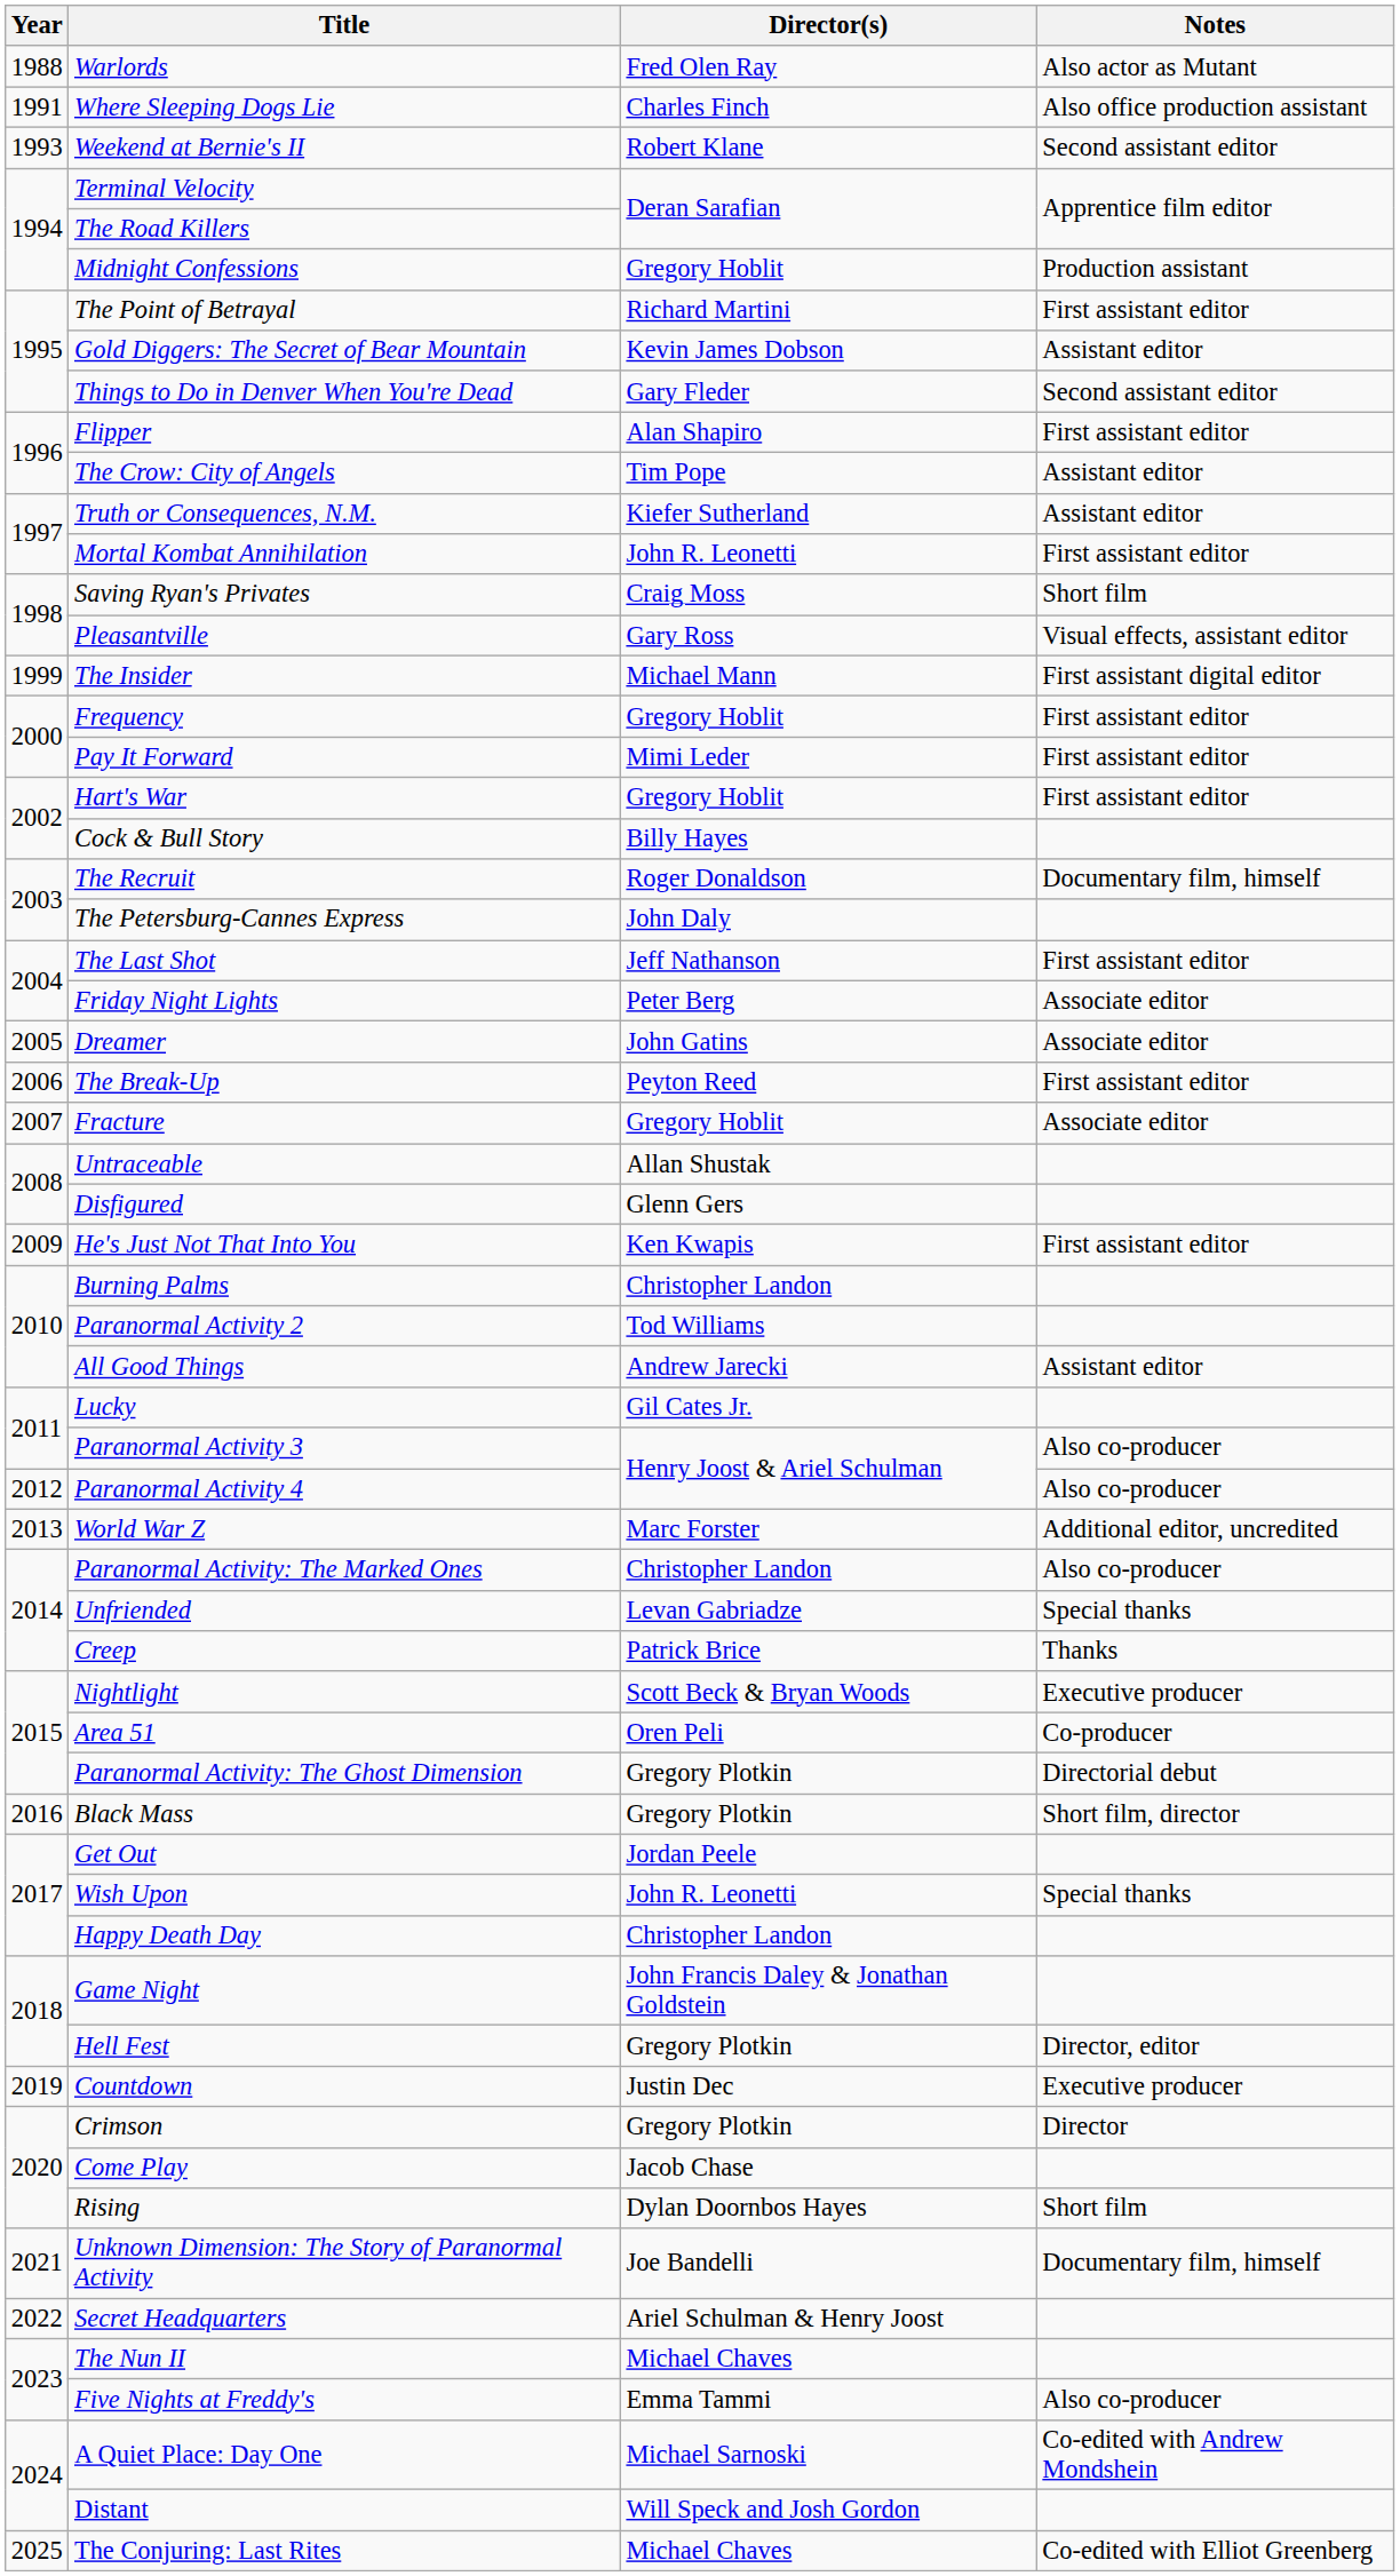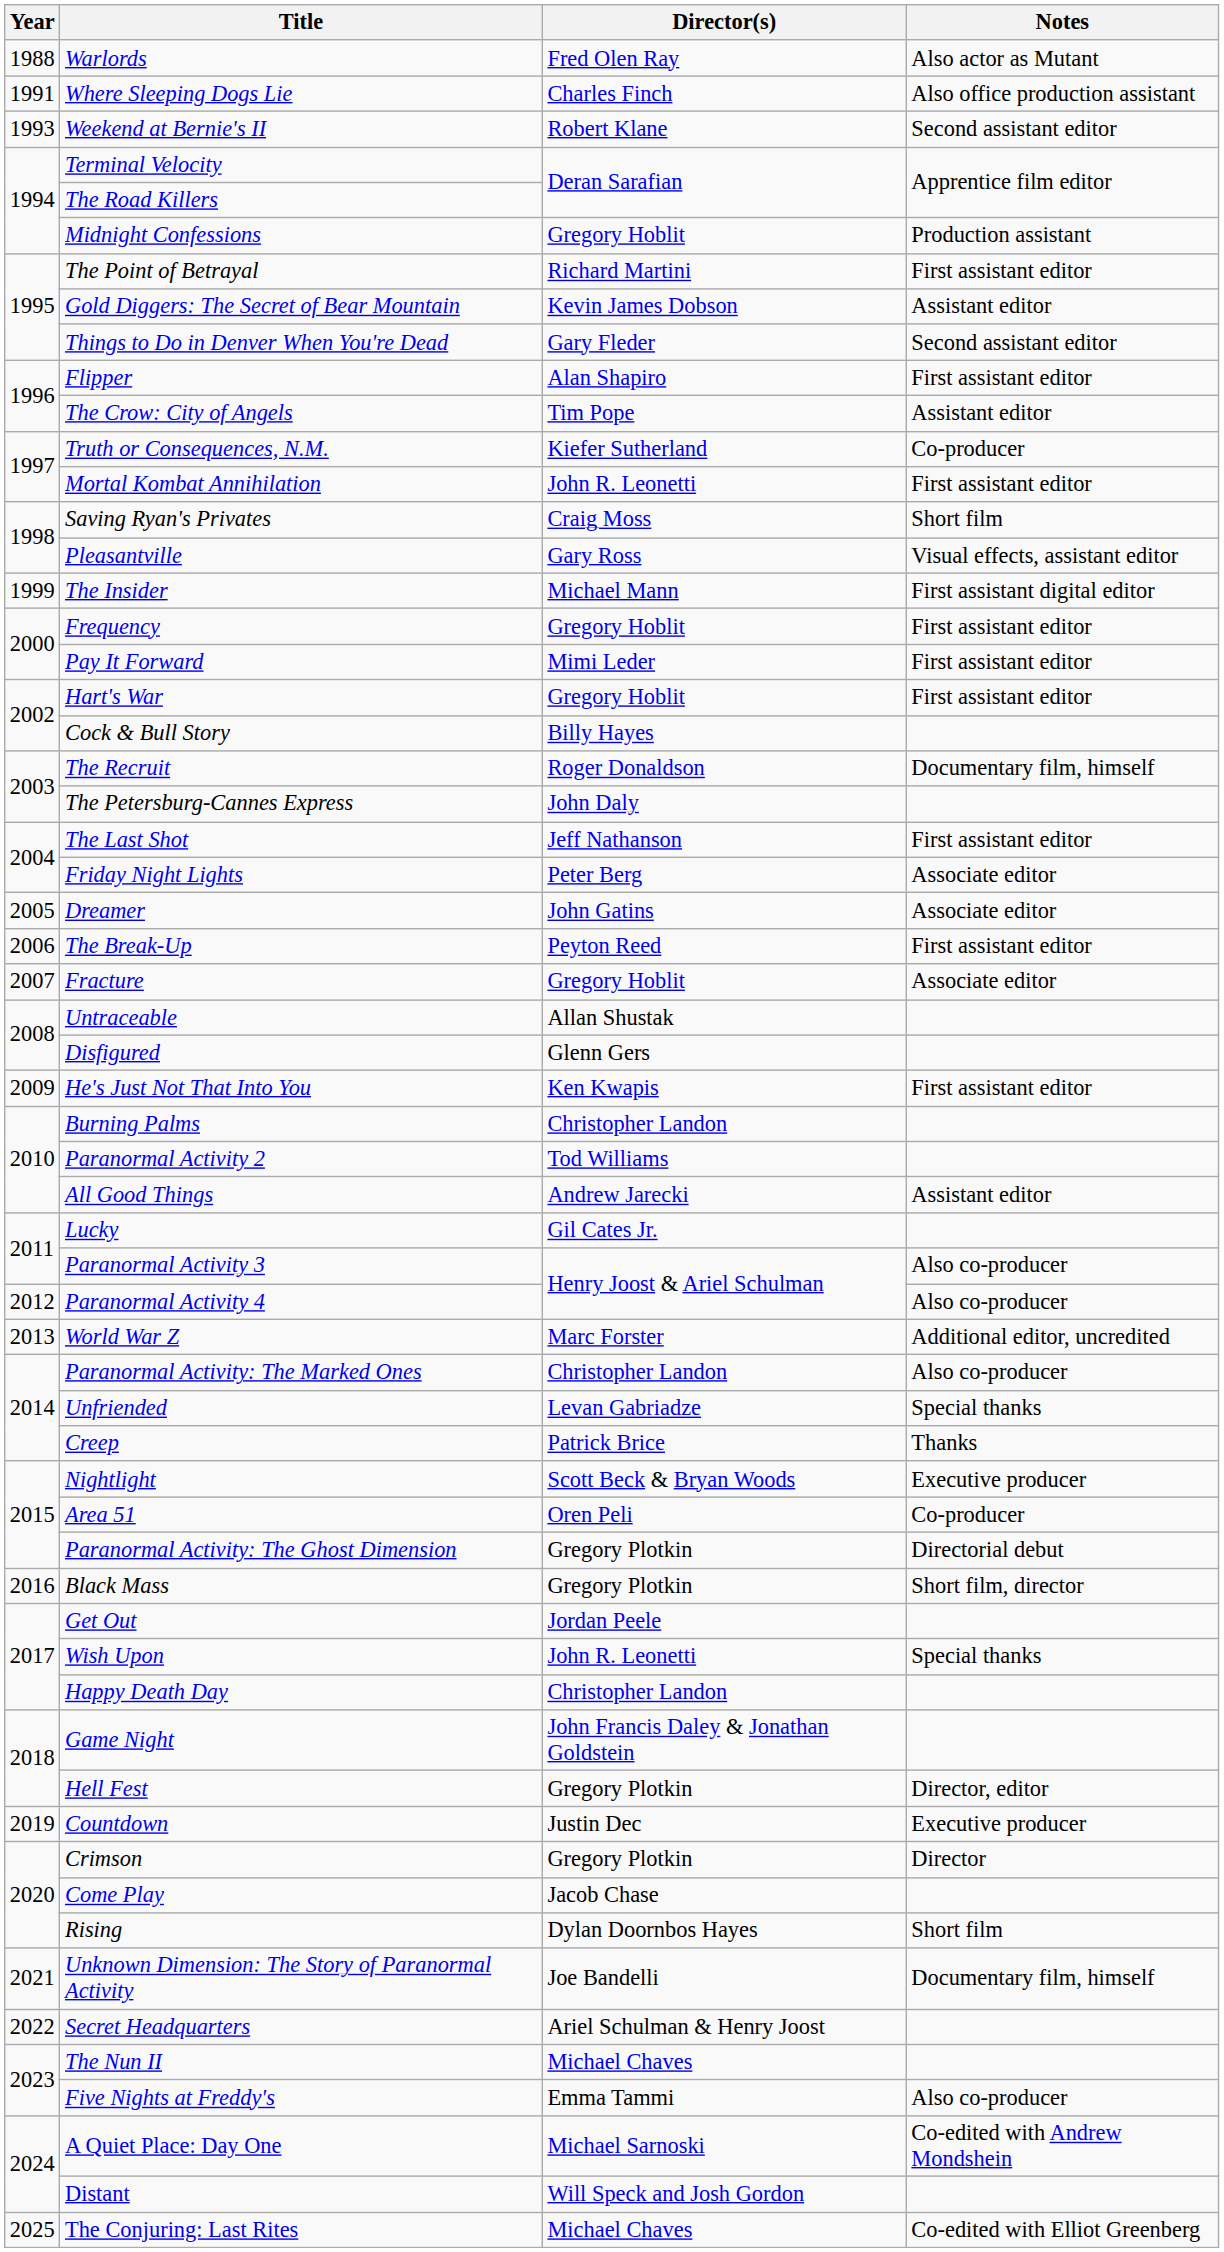 <table class="wikitable">
 <tr>
 <th>Year</th>
 <th>Title</th>
 <th>Director(s)</th>
 <th>Notes</th>
 </tr>
 <tr>
 <td>1988</td>
 <td><em><a href='#'>Warlords</a></em></td>
 <td><a href='#'>Fred Olen Ray</a></td>
 <td>Also actor as Mutant</td>
 </tr>
 <tr>
 <td>1991</td>
 <td><em><a href='#'>Where Sleeping Dogs Lie</a></em></td>
 <td><a href='#'>Charles Finch</a></td>
 <td>Also office production assistant</td>
 </tr>
 <tr>
 <td>1993</td>
 <td><em><a href='#'>Weekend at Bernie's II</a></em></td>
 <td><a href='#'>Robert Klane</a></td>
 <td>Second assistant editor</td>
 </tr>
 <tr>
 <td rowspan="3">1994</td>
 <td><em><a href='#'>Terminal Velocity</a></em></td>
 <td rowspan="2"><a href='#'>Deran Sarafian</a></td>
 <td rowspan="2">Apprentice film editor</td>
 </tr>
 <tr>
 <td><em><a href='#'>The Road Killers</a></em></td>
 </tr>
 <tr>
 <td><em><a href='#'>Midnight Confessions</a></em></td>
 <td><a href='#'>Gregory Hoblit</a></td>
 <td>Production assistant</td>
 </tr>
 <tr>
 <td rowspan="3">1995</td>
 <td><em>The Point of Betrayal</em></td>
 <td><a href='#'>Richard Martini</a></td>
 <td>First assistant editor</td>
 </tr>
 <tr>
 <td><em><a href='#'>Gold Diggers: The Secret of Bear Mountain</a></em></td>
 <td><a href='#'>Kevin James Dobson</a></td>
 <td>Assistant editor</td>
 </tr>
 <tr>
 <td><em><a href='#'>Things to Do in Denver When You're Dead</a></em></td>
 <td><a href='#'>Gary Fleder</a></td>
 <td>Second assistant editor</td>
 </tr>
 <tr>
 <td rowspan="2">1996</td>
 <td><em><a href='#'>Flipper</a></em></td>
 <td><a href='#'>Alan Shapiro</a></td>
 <td>First assistant editor</td>
 </tr>
 <tr>
 <td><em><a href='#'>The Crow: City of Angels</a></em></td>
 <td><a href='#'>Tim Pope</a></td>
 <td>Assistant editor</td>
 </tr>
 <tr>
 <td rowspan="2">1997</td>
 <td><em><a href='#'>Truth or Consequences, N.M.</a></em></td>
 <td><a href='#'>Kiefer Sutherland</a></td>
-<td>Assistant editor</td>
+<td>Co-producer</td>
 </tr>
 <tr>
 <td><em><a href='#'>Mortal Kombat Annihilation</a></em></td>
 <td><a href='#'>John R. Leonetti</a></td>
 <td>First assistant editor</td>
 </tr>
 <tr>
 <td rowspan="2">1998</td>
 <td><em>Saving Ryan's Privates</em></td>
 <td><a href='#'>Craig Moss</a></td>
 <td>Short film</td>
 </tr>
 <tr>
 <td><em><a href='#'>Pleasantville</a></em></td>
 <td><a href='#'>Gary Ross</a></td>
 <td>Visual effects, assistant editor</td>
 </tr>
 <tr>
 <td>1999</td>
 <td><em><a href='#'>The Insider</a></em></td>
 <td><a href='#'>Michael Mann</a></td>
 <td>First assistant digital editor</td>
 </tr>
 <tr>
 <td rowspan="2">2000</td>
 <td><em><a href='#'>Frequency</a></em></td>
 <td><a href='#'>Gregory Hoblit</a></td>
 <td>First assistant editor</td>
 </tr>
 <tr>
 <td><em><a href='#'>Pay It Forward</a></em></td>
 <td><a href='#'>Mimi Leder</a></td>
 <td>First assistant editor</td>
 </tr>
 <tr>
 <td rowspan="2">2002</td>
 <td><em><a href='#'>Hart's War</a></em></td>
 <td><a href='#'>Gregory Hoblit</a></td>
 <td>First assistant editor</td>
 </tr>
 <tr>
 <td><em>Cock & Bull Story</em></td>
 <td><a href='#'>Billy Hayes</a></td>
 <td></td>
 </tr>
 <tr>
 <td rowspan="2">2003</td>
 <td><em><a href='#'>The Recruit</a></em></td>
 <td><a href='#'>Roger Donaldson</a></td>
 <td>Documentary film, himself</td>
 </tr>
 <tr>
 <td><em>The Petersburg-Cannes Express</em></td>
 <td><a href='#'>John Daly</a></td>
 <td></td>
 </tr>
 <tr>
 <td rowspan="2">2004</td>
 <td><em><a href='#'>The Last Shot</a></em></td>
 <td><a href='#'>Jeff Nathanson</a></td>
 <td>First assistant editor</td>
 </tr>
 <tr>
 <td><em><a href='#'>Friday Night Lights</a></em></td>
 <td><a href='#'>Peter Berg</a></td>
 <td>Associate editor</td>
 </tr>
 <tr>
 <td>2005</td>
 <td><em><a href='#'>Dreamer</a></em></td>
 <td><a href='#'>John Gatins</a></td>
 <td>Associate editor</td>
 </tr>
 <tr>
 <td>2006</td>
 <td><em><a href='#'>The Break-Up</a></em></td>
 <td><a href='#'>Peyton Reed</a></td>
 <td>First assistant editor</td>
 </tr>
 <tr>
 <td>2007</td>
 <td><em><a href='#'>Fracture</a></em></td>
 <td><a href='#'>Gregory Hoblit</a></td>
 <td>Associate editor</td>
 </tr>
 <tr>
 <td rowspan="2">2008</td>
 <td><em><a href='#'>Untraceable</a></em></td>
 <td>Allan Shustak</td>
 <td></td>
 </tr>
 <tr>
 <td><em><a href='#'>Disfigured</a></em></td>
 <td>Glenn Gers</td>
 <td></td>
 </tr>
 <tr>
 <td>2009</td>
 <td><em><a href='#'>He's Just Not That Into You</a></em></td>
 <td><a href='#'>Ken Kwapis</a></td>
 <td>First assistant editor</td>
 </tr>
 <tr>
 <td rowspan="3">2010</td>
 <td><em><a href='#'>Burning Palms</a></em></td>
 <td><a href='#'>Christopher Landon</a></td>
 <td></td>
 </tr>
 <tr>
 <td><em><a href='#'>Paranormal Activity 2</a></em></td>
 <td><a href='#'>Tod Williams</a></td>
 <td></td>
 </tr>
 <tr>
 <td><em><a href='#'>All Good Things</a></em></td>
 <td><a href='#'>Andrew Jarecki</a></td>
 <td>Assistant editor</td>
 </tr>
 <tr>
 <td rowspan="2">2011</td>
 <td><em><a href='#'>Lucky</a></em></td>
 <td><a href='#'>Gil Cates Jr.</a></td>
 <td></td>
 </tr>
 <tr>
 <td><em><a href='#'>Paranormal Activity 3</a></em></td>
 <td rowspan="2"><a href='#'>Henry Joost</a> & <a href='#'>Ariel Schulman</a></td>
 <td>Also co-producer</td>
 </tr>
 <tr>
 <td>2012</td>
 <td><em><a href='#'>Paranormal Activity 4</a></em></td>
 <td>Also co-producer</td>
 </tr>
 <tr>
 <td>2013</td>
 <td><em><a href='#'>World War Z</a></em></td>
 <td><a href='#'>Marc Forster</a></td>
 <td>Additional editor, uncredited</td>
 </tr>
 <tr>
 <td rowspan="3">2014</td>
 <td><em><a href='#'>Paranormal Activity: The Marked Ones</a></em></td>
 <td><a href='#'>Christopher Landon</a></td>
 <td>Also co-producer</td>
 </tr>
 <tr>
 <td><em><a href='#'>Unfriended</a></em></td>
 <td><a href='#'>Levan Gabriadze</a></td>
 <td>Special thanks</td>
 </tr>
 <tr>
 <td><em><a href='#'>Creep</a></em></td>
 <td><a href='#'>Patrick Brice</a></td>
 <td>Thanks</td>
 </tr>
 <tr>
 <td rowspan="3">2015</td>
 <td><em><a href='#'>Nightlight</a></em></td>
 <td><a href='#'>Scott Beck</a> & <a href='#'>Bryan Woods</a></td>
 <td>Executive producer</td>
 </tr>
 <tr>
 <td><em><a href='#'>Area 51</a></em></td>
 <td><a href='#'>Oren Peli</a></td>
 <td>Co-producer</td>
 </tr>
 <tr>
 <td><em><a href='#'>Paranormal Activity: The Ghost Dimension</a></em></td>
 <td>Gregory Plotkin</td>
 <td>Directorial debut</td>
 </tr>
 <tr>
 <td>2016</td>
 <td><em>Black Mass</em></td>
 <td>Gregory Plotkin</td>
 <td>Short film, director</td>
 </tr>
 <tr>
 <td rowspan="3">2017</td>
 <td><em><a href='#'>Get Out</a></em></td>
 <td><a href='#'>Jordan Peele</a></td>
 <td></td>
 </tr>
 <tr>
 <td><em><a href='#'>Wish Upon</a></em></td>
 <td><a href='#'>John R. Leonetti</a></td>
 <td>Special thanks</td>
 </tr>
 <tr>
 <td><em><a href='#'>Happy Death Day</a></em></td>
 <td><a href='#'>Christopher Landon</a></td>
 <td></td>
 </tr>
 <tr>
 <td rowspan="2">2018</td>
 <td><em><a href='#'>Game Night</a></em></td>
 <td><a href='#'>John Francis Daley</a> & <a href='#'>Jonathan Goldstein</a></td>
 <td></td>
 </tr>
 <tr>
 <td><em><a href='#'>Hell Fest</a></em></td>
 <td>Gregory Plotkin</td>
 <td>Director, editor</td>
 </tr>
 <tr>
 <td>2019</td>
 <td><em><a href='#'>Countdown</a></em></td>
 <td>Justin Dec</td>
 <td>Executive producer</td>
 </tr>
 <tr>
 <td rowspan="3">2020</td>
 <td><em>Crimson</em></td>
 <td>Gregory Plotkin</td>
 <td>Director</td>
 </tr>
 <tr>
 <td><em><a href='#'>Come Play</a></em></td>
 <td>Jacob Chase</td>
 <td></td>
 </tr>
 <tr>
 <td><em>Rising</em></td>
 <td>Dylan Doornbos Hayes</td>
 <td>Short film</td>
 </tr>
 <tr>
 <td>2021</td>
 <td><em><a href='#'>Unknown Dimension: The Story of Paranormal Activity</a></em></td>
 <td>Joe Bandelli</td>
 <td>Documentary film, himself</td>
 </tr>
 <tr>
 <td>2022</td>
 <td><em><a href='#'>Secret Headquarters</a></em></td>
 <td>Ariel Schulman & Henry Joost</td>
 <td></td>
 </tr>
 <tr>
 <td rowspan="2">2023</td>
 <td><em><a href='#'>The Nun II</a></em></td>
 <td><a href='#'>Michael Chaves</a></td>
 <td></td>
 </tr>
 <tr>
 <td><em><a href='#'>Five Nights at Freddy's</a></td>
 <td>Emma Tammi</td>
 <td>Also co-producer</td>
 </tr>
 <tr>
 <td rowspan="2">2024</td>
 <td></em><a href='#'>A Quiet Place: Day One</a><em></td>
 <td><a href='#'>Michael Sarnoski</a></td>
 <td>Co-edited with <a href='#'>Andrew Mondshein</a></td>
 </tr>
 <tr>
 <td></em><a href='#'>Distant</a><em></td>
 <td><a href='#'>Will Speck and Josh Gordon</a></td>
 <td></td>
 </tr>
 <tr>
 <td>2025</td>
 <td></em><a href='#'>The Conjuring: Last Rites</a><em></td>
 <td><a href='#'>Michael Chaves</a></td>
 <td>Co-edited with Elliot Greenberg</td>
 </tr>
 </table>
